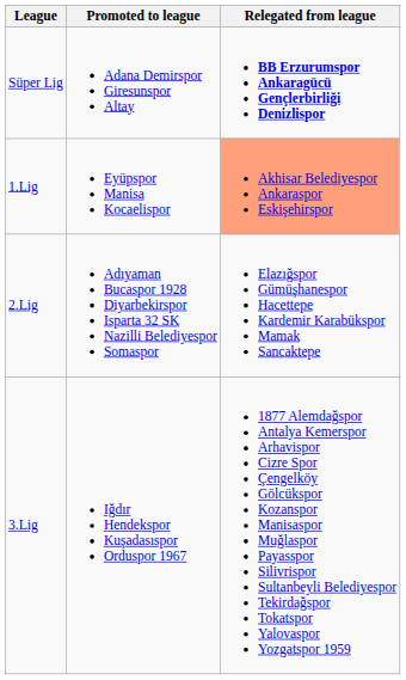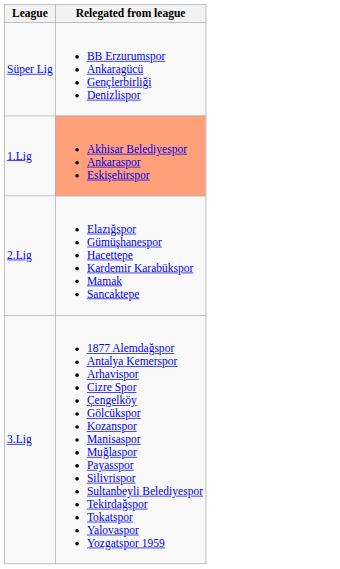 <table class="wikitable">
 <tr>
 <th>League</th>
-<th>Promoted to league</th>
 <th>Relegated from league</th>
 </tr>
 <tr>
 <td><a href='#'>Süper Lig</a></td>
-<td><br><ul><li><a href='#'>Adana Demirspor</a></li><li><a href='#'>Giresunspor</a></li><li><a href='#'>Altay</a></li></ul></td>
-<td><strong><br><ul><li><a href='#'>BB Erzurumspor</a></li><li><a href='#'>Ankaragücü</a></li><li><a href='#'>Gençlerbirliği</a></li><li><a href='#'>Denizlispor</a></li></ul></strong></td>
+<td><br><ul><li><a href='#'>BB Erzurumspor</a></li><li><a href='#'>Ankaragücü</a></li><li><a href='#'>Gençlerbirliği</a></li><li><a href='#'>Denizlispor</a></li></ul></td>
 </tr>
 <tr>
 <td><a href='#'>1.Lig</a></td>
-<td><br><ul><li><a href='#'>Eyüpspor</a></li><li><a href='#'>Manisa</a></li><li><a href='#'>Kocaelispor</a></li></ul></td>
 <td style="background: lightsalmon;"><br><ul><li><a href='#'>Akhisar Belediyespor</a></li><li><a href='#'>Ankaraspor</a></li><li><a href='#'>Eskişehirspor</a></li></ul></td>
 </tr>
 <tr>
 <td><a href='#'>2.Lig</a></td>
-<td><br><ul><li><a href='#'>Adıyaman</a></li><li><a href='#'>Bucaspor 1928</a></li><li><a href='#'>Diyarbekirspor</a></li><li><a href='#'>Isparta 32 SK</a></li><li><a href='#'>Nazilli Belediyespor</a></li><li><a href='#'>Somaspor</a></li></ul></td>
 <td><br><ul><li><a href='#'>Elazığspor</a></li><li><a href='#'>Gümüşhanespor</a></li><li><a href='#'>Hacettepe</a></li><li><a href='#'>Kardemir Karabükspor</a></li><li><a href='#'>Mamak</a></li><li><a href='#'>Sancaktepe</a></li></ul></td>
 </tr>
 <tr>
 <td><a href='#'>3.Lig</a></td>
-<td><br><ul><li><a href='#'>Iğdır</a></li><li><a href='#'>Hendekspor</a></li><li><a href='#'>Kuşadasıspor</a></li><li><a href='#'>Orduspor 1967</a></li></ul></td>
 <td><br><ul><li><a href='#'>1877 Alemdağspor</a></li><li><a href='#'>Antalya Kemerspor</a></li><li><a href='#'>Arhavispor</a></li><li><a href='#'>Cizre Spor</a></li><li><a href='#'>Çengelköy</a></li><li><a href='#'>Gölcükspor</a></li><li><a href='#'>Kozanspor</a></li><li><a href='#'>Manisaspor</a></li><li><a href='#'>Muğlaspor</a></li><li><a href='#'>Payasspor</a></li><li><a href='#'>Silivrispor</a></li><li><a href='#'>Sultanbeyli Belediyespor</a></li><li><a href='#'>Tekirdağspor</a></li><li><a href='#'>Tokatspor</a></li><li><a href='#'>Yalovaspor</a></li><li><a href='#'>Yozgatspor 1959</a></li></ul></td>
 </tr>
 </table>
